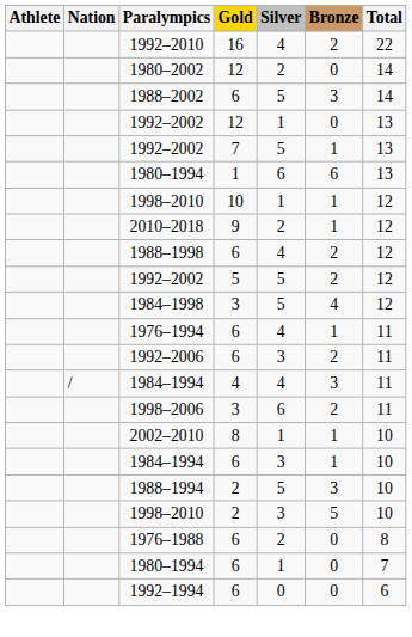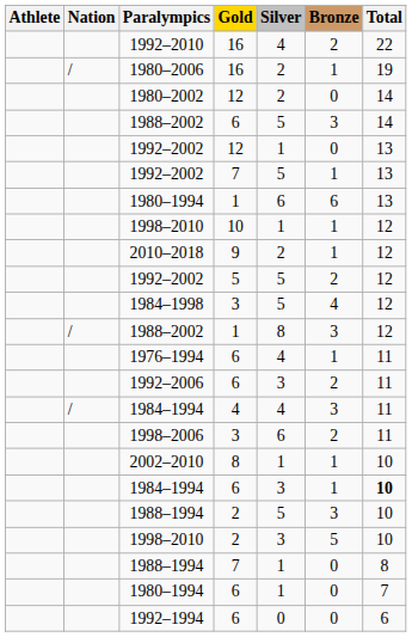 <table class="wikitable sortable" style="text-align:center;">
 <tr>
 <th>Athlete</th>
 <th>Nation</th>
 <th>Paralympics</th>
 <th style="background-color: gold"><strong>Gold</strong></th>
 <th style="background-color: silver"><strong>Silver</strong></th>
 <th style="background-color: #cc9966"><strong>Bronze</strong></th>
 <th>Total</th>
 </tr>
 <tr>
 <td align=left></td>
 <td align=left></td>
 <td>1992–2010</td>
 <td>16</td>
 <td>4</td>
 <td>2</td>
 <td>22</td>
+</tr>
+<tr>
+<td align=left></td>
+<td align=left> /<br></td>
+<td>1980–2006</td>
+<td>16</td>
+<td>2</td>
+<td>1</td>
+<td>19</td>
 </tr>
 <tr>
 <td align=left></td>
 <td align=left></td>
 <td>1980–2002</td>
 <td>12</td>
 <td>2</td>
 <td>0</td>
 <td>14</td>
 </tr>
 <tr>
 <td align=left></td>
 <td align=left></td>
 <td>1988–2002</td>
 <td>6</td>
 <td>5</td>
 <td>3</td>
 <td>14</td>
 </tr>
 <tr>
 <td align=left></td>
 <td align=left></td>
 <td>1992–2002</td>
 <td>12</td>
 <td>1</td>
 <td>0</td>
 <td>13</td>
 </tr>
 <tr>
 <td align=left></td>
 <td align=left></td>
 <td>1992–2002</td>
 <td>7</td>
 <td>5</td>
 <td>1</td>
 <td>13</td>
 </tr>
 <tr>
 <td align=left></td>
 <td align=left></td>
 <td>1980–1994</td>
 <td>1</td>
 <td>6</td>
 <td>6</td>
 <td>13</td>
 </tr>
 <tr>
 <td align=left></td>
 <td align=left></td>
 <td>1998–2010</td>
 <td>10</td>
 <td>1</td>
 <td>1</td>
 <td>12</td>
 </tr>
 <tr>
 <td align=left></td>
 <td align=left></td>
 <td>2010–2018</td>
 <td>9</td>
 <td>2</td>
 <td>1</td>
 <td>12</td>
 </tr>
 <tr>
 <td align=left></td>
 <td align=left></td>
-<td>1988–1998</td>
-<td>6</td>
-<td>4</td>
-<td>2</td>
-<td>12</td>
-</tr>
-<tr>
-<td align=left></td>
-<td align=left></td>
 <td>1992–2002</td>
 <td>5</td>
 <td>5</td>
 <td>2</td>
 <td>12</td>
 </tr>
 <tr>
 <td align=left></td>
 <td align=left></td>
 <td>1984–1998</td>
 <td>3</td>
 <td>5</td>
 <td>4</td>
+<td>12</td>
+</tr>
+<tr>
+<td align=left></td>
+<td align=left> / <br></td>
+<td>1988–2002</td>
+<td>1</td>
+<td>8</td>
+<td>3</td>
 <td>12</td>
 </tr>
 <tr>
 <td align=left></td>
 <td align=left></td>
 <td>1976–1994</td>
 <td>6</td>
 <td>4</td>
 <td>1</td>
 <td>11</td>
 </tr>
 <tr>
 <td align=left></td>
 <td align=left></td>
 <td>1992–2006</td>
 <td>6</td>
 <td>3</td>
 <td>2</td>
 <td>11</td>
 </tr>
 <tr>
 <td align=left></td>
 <td align=left> /<br></td>
 <td>1984–1994</td>
 <td>4</td>
 <td>4</td>
 <td>3</td>
 <td>11</td>
 </tr>
 <tr>
 <td align=left></td>
 <td align=left></td>
 <td>1998–2006</td>
 <td>3</td>
 <td>6</td>
 <td>2</td>
 <td>11</td>
 </tr>
 <tr>
 <td align=left></td>
 <td align=left></td>
 <td>2002–2010</td>
 <td>8</td>
 <td>1</td>
 <td>1</td>
 <td>10</td>
 </tr>
 <tr>
 <td align=left></td>
 <td align=left></td>
 <td>1984–1994</td>
 <td>6</td>
 <td>3</td>
 <td>1</td>
-<td>10</td>
+<td><strong>10</strong></td>
 </tr>
 <tr>
 <td align=left></td>
 <td align=left></td>
 <td>1988–1994</td>
 <td>2</td>
 <td>5</td>
 <td>3</td>
 <td>10</td>
 </tr>
 <tr>
 <td align=left></td>
 <td align=left></td>
 <td>1998–2010</td>
 <td>2</td>
 <td>3</td>
 <td>5</td>
 <td>10</td>
 </tr>
 <tr>
 <td align=left></td>
 <td align=left></td>
-<td>1976–1988</td>
-<td>6</td>
-<td>2</td>
+<td>1988–1994</td>
+<td>7</td>
+<td>1</td>
 <td>0</td>
 <td>8</td>
 </tr>
 <tr>
 <td align=left></td>
 <td align=left></td>
 <td>1980–1994</td>
 <td>6</td>
 <td>1</td>
 <td>0</td>
 <td>7</td>
 </tr>
 <tr>
 <td align=left></td>
 <td align=left></td>
 <td>1992–1994</td>
 <td>6</td>
 <td>0</td>
 <td>0</td>
 <td>6<br></td>
 </tr>
 </table>
